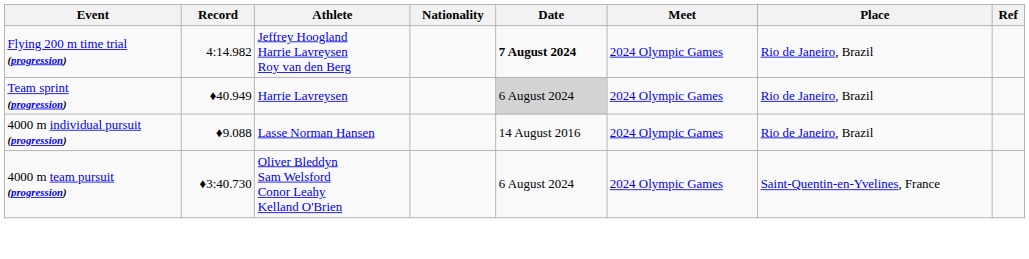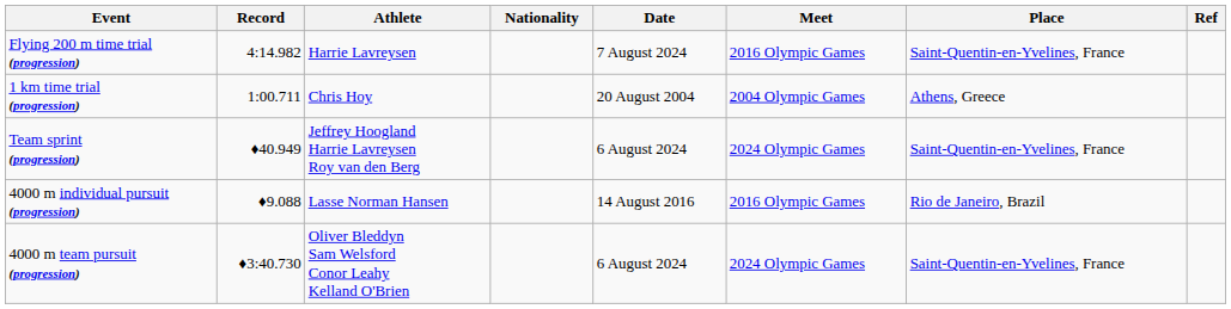 <table class="wikitable" style="font-size:95%; width: 95%;">
 <tr>
 <th>Event</th>
 <th>Record</th>
 <th>Athlete</th>
 <th>Nationality</th>
 <th>Date</th>
 <th>Meet</th>
 <th>Place</th>
 <th>Ref</th>
 </tr>
 <tr>
 <td><a href='#'>Flying 200 m time trial</a><br><small><em> <strong>(<a href='#'>progression</a>)</strong> </em></small></td>
 <td align=right>4:14.982</td>
-<td><a href='#'>Jeffrey Hoogland</a><br><a href='#'>Harrie Lavreysen</a><br><a href='#'>Roy van den Berg</a></td>
+<td><a href='#'>Harrie Lavreysen</a></td>
 <td></td>
-<td><strong>7 August 2024</strong></td>
-<td><a href='#'>2024 Olympic Games</a></td>
-<td><a href='#'>Rio de Janeiro</a>, Brazil</td>
+<td>7 August 2024</td>
+<td><a href='#'>2016 Olympic Games</a></td>
+<td><a href='#'>Saint-Quentin-en-Yvelines</a>, France</td>
+<td></td>
+</tr>
+<tr>
+<td><a href='#'>1 km time trial</a><br><small><em> <strong>(<a href='#'>progression</a>)</strong> </em></small></td>
+<td align=right>1:00.711</td>
+<td><a href='#'>Chris Hoy</a></td>
+<td></td>
+<td>20 August 2004</td>
+<td><a href='#'>2004 Olympic Games</a></td>
+<td><a href='#'>Athens</a>, Greece</td>
 <td></td>
 </tr>
 <tr>
 <td><a href='#'>Team sprint</a><br><small><em> <strong>(<a href='#'>progression</a>)</strong> </em></small></td>
 <td align=right>♦40.949</td>
-<td><a href='#'>Harrie Lavreysen</a></td>
+<td><a href='#'>Jeffrey Hoogland</a><br><a href='#'>Harrie Lavreysen</a><br><a href='#'>Roy van den Berg</a></td>
 <td></td>
-<td style="background: lightgrey;">6 August 2024</td>
+<td>6 August 2024</td>
 <td><a href='#'>2024 Olympic Games</a></td>
-<td><a href='#'>Rio de Janeiro</a>, Brazil</td>
+<td><a href='#'>Saint-Quentin-en-Yvelines</a>, France</td>
 <td></td>
 </tr>
 <tr>
 <td>4000 m <a href='#'>individual pursuit</a><br><small><em> <strong>(<a href='#'>progression</a>)</strong> </em></small></td>
 <td align=right>♦9.088</td>
 <td><a href='#'>Lasse Norman Hansen</a></td>
 <td></td>
 <td>14 August 2016</td>
-<td><a href='#'>2024 Olympic Games</a></td>
+<td><a href='#'>2016 Olympic Games</a></td>
 <td><a href='#'>Rio de Janeiro</a>, Brazil</td>
 <td></td>
 </tr>
 <tr>
 <td>4000 m <a href='#'>team pursuit</a><br> <small><em> <strong>(<a href='#'>progression</a>)</strong> </em></small></td>
 <td align=right>♦3:40.730</td>
 <td><a href='#'>Oliver Bleddyn</a><br><a href='#'>Sam Welsford</a><br><a href='#'>Conor Leahy</a><br><a href='#'>Kelland O'Brien</a></td>
 <td></td>
 <td>6 August 2024</td>
 <td><a href='#'>2024 Olympic Games</a></td>
 <td><a href='#'>Saint-Quentin-en-Yvelines</a>, France</td>
 <td></td>
 </tr>
 </table>
